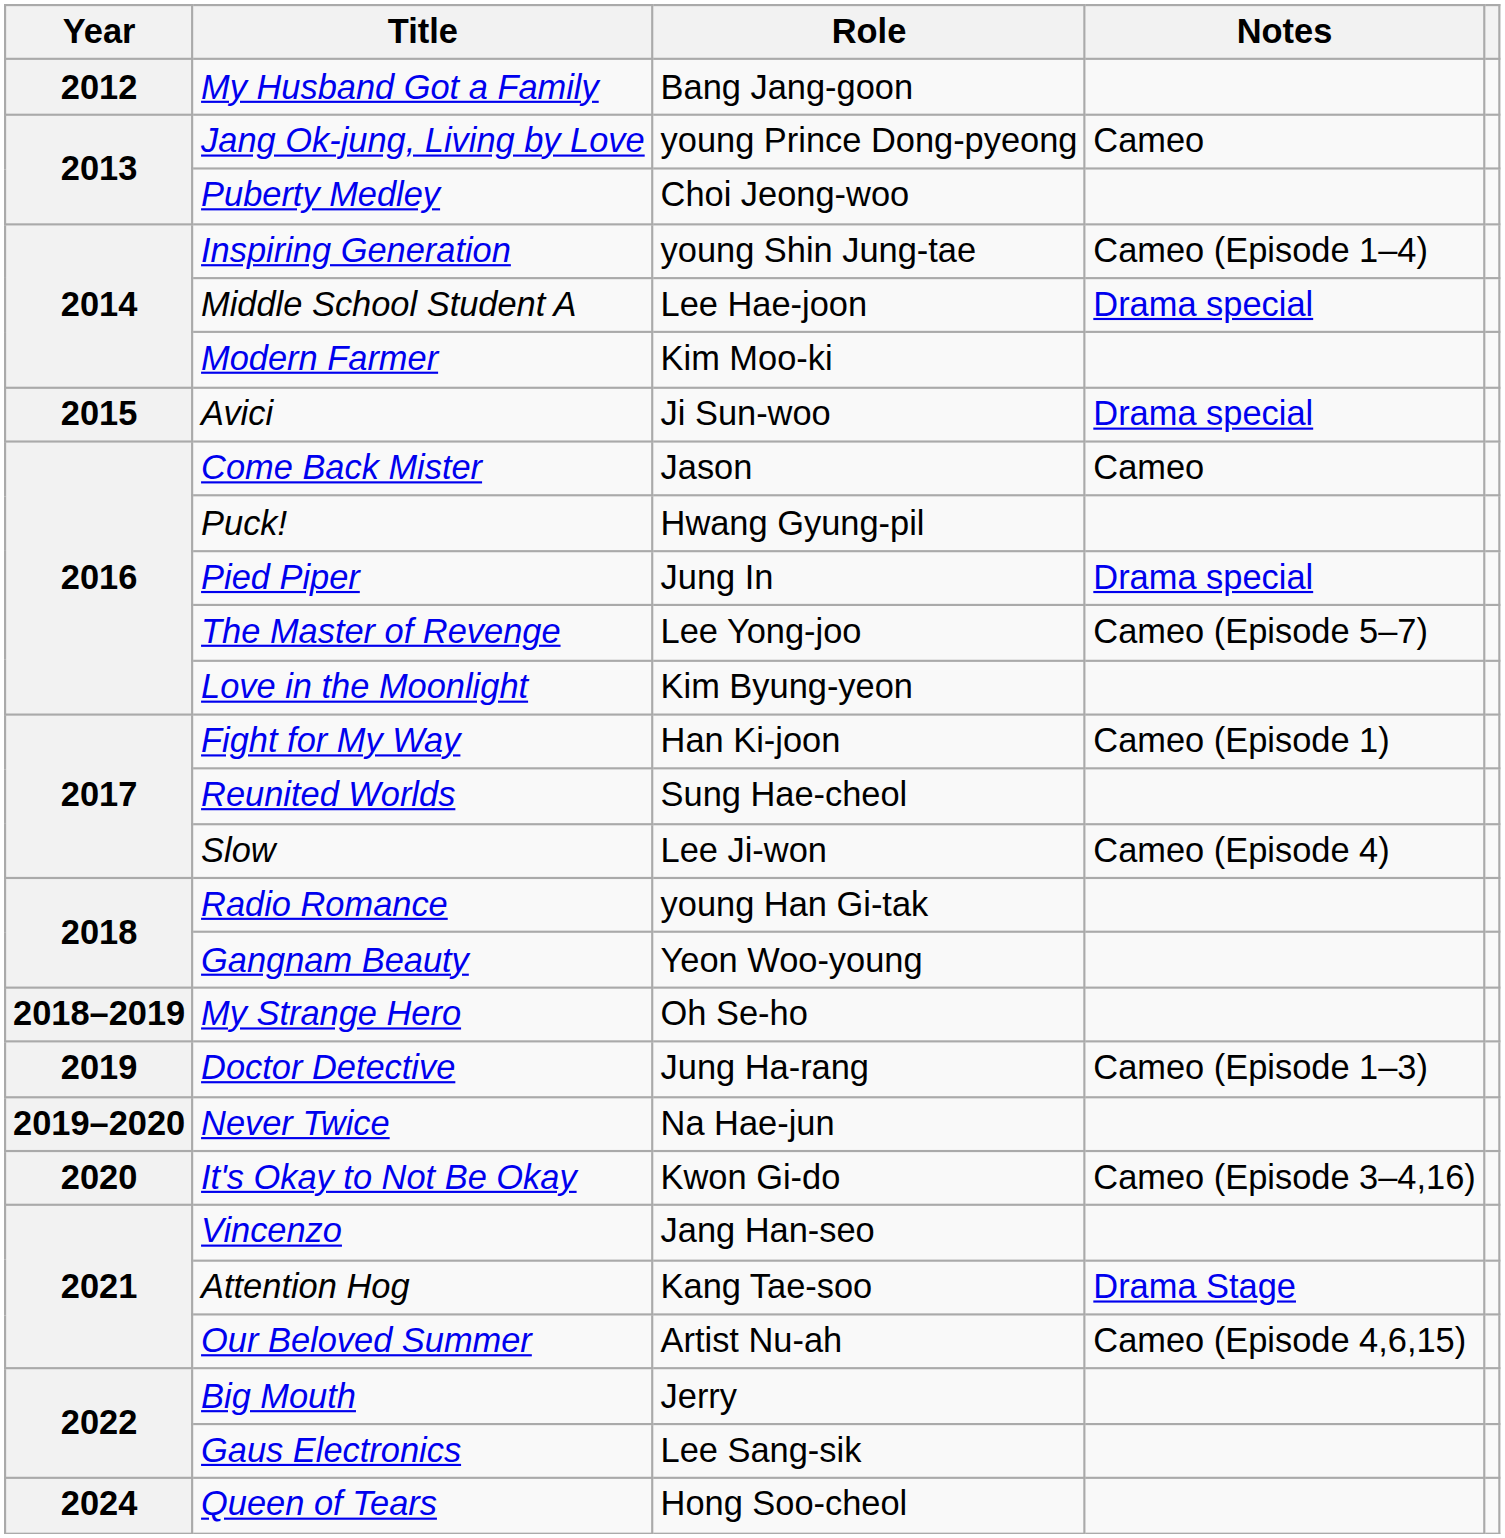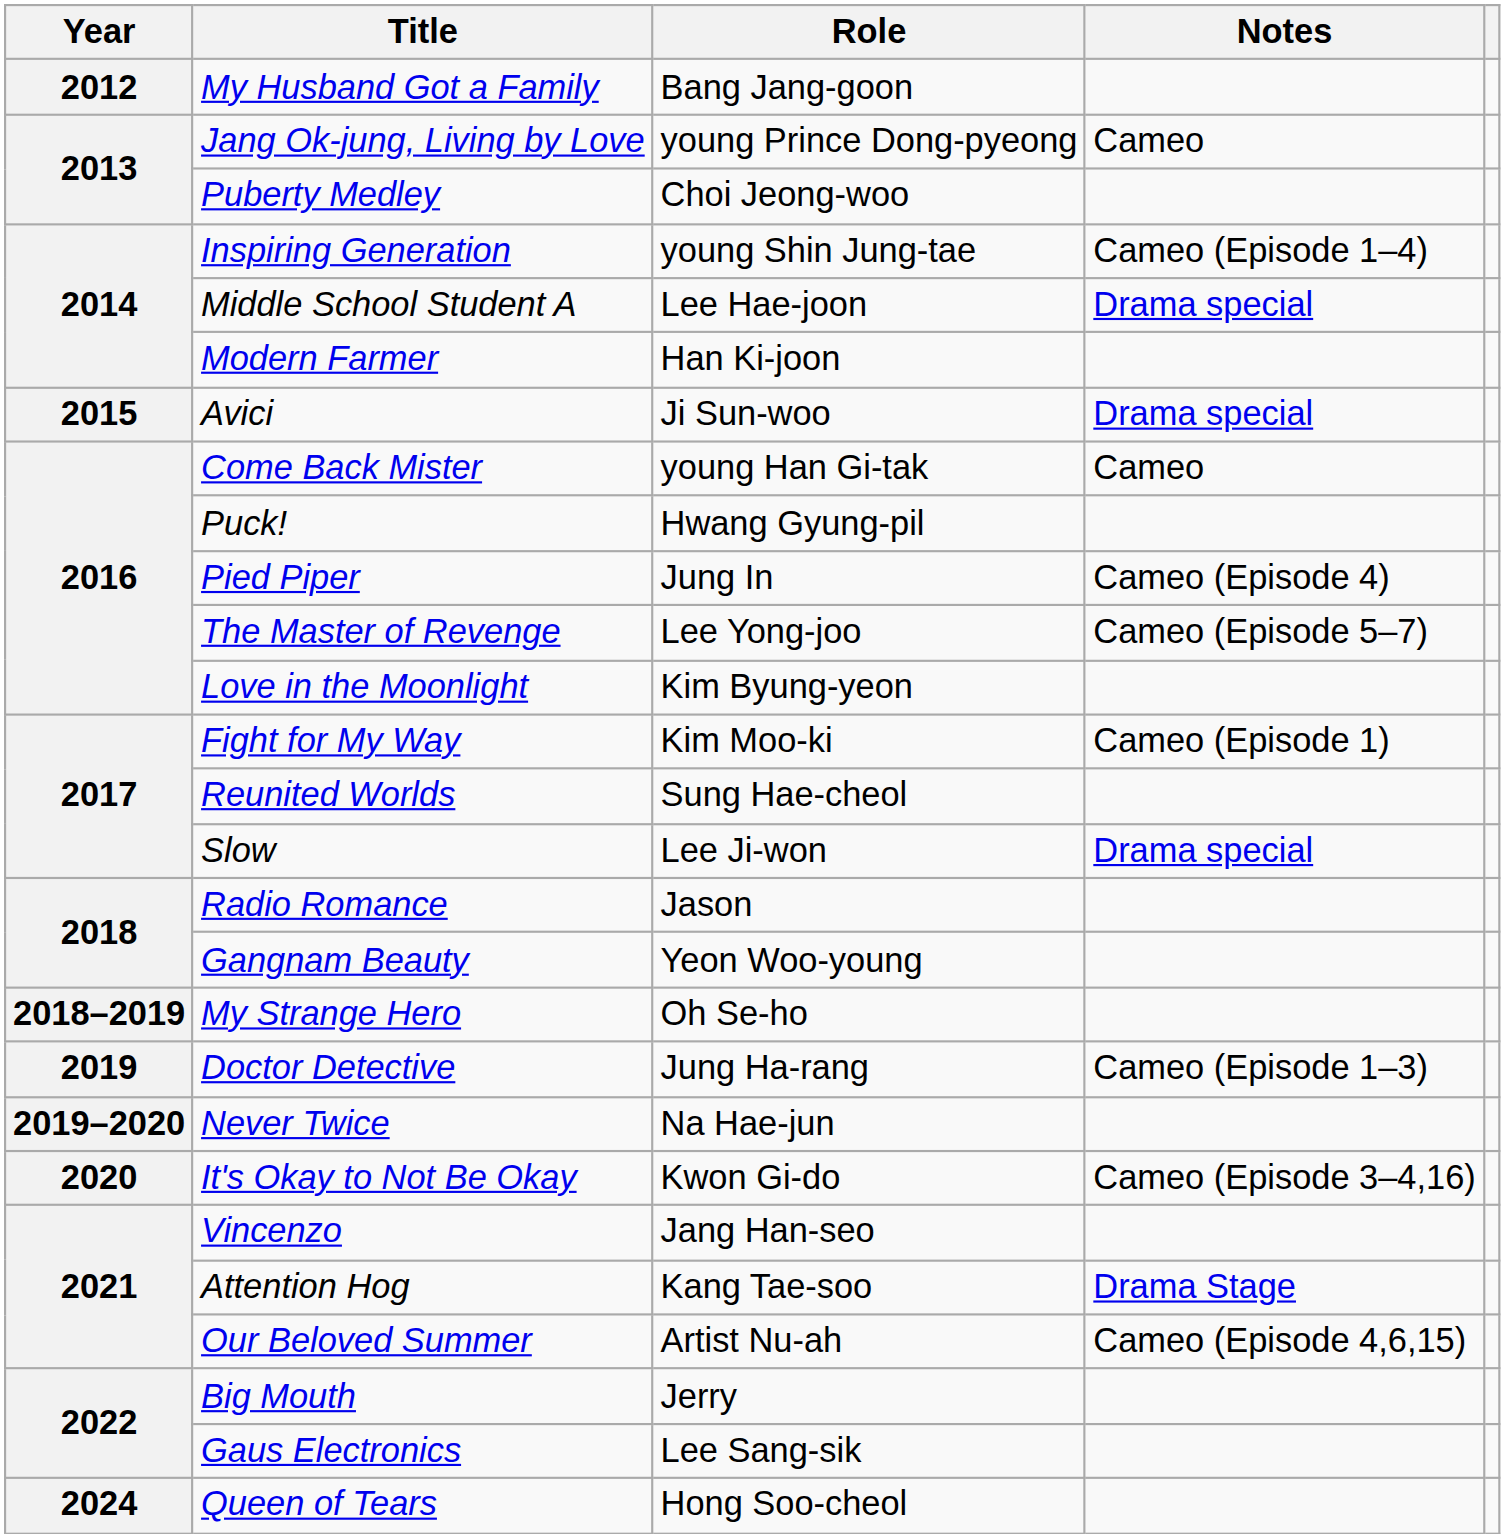 <table class="wikitable plainrowheaders sortable">
 <tr>
 <th scope="col">Year</th>
 <th scope="col">Title</th>
 <th scope="col">Role</th>
 <th scope="col">Notes</th>
 <th scope="col" class="unsortable"></th>
 </tr>
 <tr>
 <th scope="row">2012</th>
 <td><em><a href='#'>My Husband Got a Family</a></em></td>
 <td>Bang Jang-goon</td>
 <td></td>
 <td style="text-align:center"></td>
 </tr>
 <tr>
 <th scope="row" rowspan="2">2013</th>
 <td><em><a href='#'>Jang Ok-jung, Living by Love</a></em></td>
 <td>young Prince Dong-pyeong</td>
 <td>Cameo</td>
 <td style="text-align:center"></td>
 </tr>
 <tr>
 <td><em><a href='#'>Puberty Medley</a></em></td>
 <td>Choi Jeong-woo</td>
 <td></td>
 <td style="text-align:center"></td>
 </tr>
 <tr>
 <th scope="row"  rowspan="3">2014</th>
 <td><em><a href='#'>Inspiring Generation</a></em></td>
 <td>young Shin Jung-tae</td>
 <td>Cameo (Episode 1–4)</td>
 <td style="text-align:center"></td>
 </tr>
 <tr>
 <td><em>Middle School Student A</em></td>
 <td>Lee Hae-joon</td>
 <td><a href='#'>Drama special</a></td>
 <td style="text-align:center"></td>
 </tr>
 <tr>
 <td><em><a href='#'>Modern Farmer</a></em></td>
-<td>Kim Moo-ki</td>
+<td>Han Ki-joon</td>
 <td></td>
 <td style="text-align:center"></td>
 </tr>
 <tr>
 <th scope="row">2015</th>
 <td><em>Avici</em></td>
 <td>Ji Sun-woo</td>
 <td><a href='#'>Drama special</a></td>
 <td style="text-align:center"></td>
 </tr>
 <tr>
 <th scope="row" rowspan="5">2016</th>
 <td><em><a href='#'>Come Back Mister</a></em></td>
-<td>Jason</td>
+<td>young Han Gi-tak</td>
 <td>Cameo</td>
 <td style="text-align:center"></td>
 </tr>
 <tr>
 <td><em>Puck! </em></td>
 <td>Hwang Gyung-pil</td>
 <td></td>
 <td style="text-align:center"></td>
 </tr>
 <tr>
 <td><em><a href='#'>Pied Piper</a></em></td>
 <td>Jung In</td>
-<td><a href='#'>Drama special</a></td>
+<td>Cameo (Episode 4)</td>
 <td style="text-align:center"></td>
 </tr>
 <tr>
 <td><em><a href='#'>The Master of Revenge</a></em></td>
 <td>Lee Yong-joo</td>
 <td>Cameo (Episode 5–7)</td>
 <td style="text-align:center"></td>
 </tr>
 <tr>
 <td><em><a href='#'>Love in the Moonlight</a></em></td>
 <td>Kim Byung-yeon</td>
 <td></td>
 <td style="text-align:center"></td>
 </tr>
 <tr>
 <th scope="row"  rowspan="3">2017</th>
 <td><em><a href='#'>Fight for My Way</a></em></td>
-<td>Han Ki-joon</td>
+<td>Kim Moo-ki</td>
 <td>Cameo (Episode 1)</td>
 <td style="text-align:center"></td>
 </tr>
 <tr>
 <td><em><a href='#'>Reunited Worlds</a></em></td>
 <td>Sung Hae-cheol</td>
 <td></td>
 <td style="text-align:center"></td>
 </tr>
 <tr>
 <td><em>Slow</em></td>
 <td>Lee Ji-won</td>
-<td>Cameo (Episode 4)</td>
+<td><a href='#'>Drama special</a></td>
 <td style="text-align:center"></td>
 </tr>
 <tr>
 <th scope="row"  rowspan="2">2018</th>
 <td><em><a href='#'>Radio Romance</a></em></td>
-<td>young Han Gi-tak</td>
+<td>Jason</td>
 <td></td>
 <td style="text-align:center"></td>
 </tr>
 <tr>
 <td><em><a href='#'>Gangnam Beauty</a></em></td>
 <td>Yeon Woo-young</td>
 <td></td>
 <td style="text-align:center"></td>
 </tr>
 <tr>
 <th scope="row">2018–2019</th>
 <td><em><a href='#'>My Strange Hero</a></em></td>
 <td>Oh Se-ho</td>
 <td></td>
 <td style="text-align:center"></td>
 </tr>
 <tr>
 <th scope="row">2019</th>
 <td><em><a href='#'>Doctor Detective</a></em></td>
 <td>Jung Ha-rang</td>
 <td>Cameo (Episode 1–3)</td>
 <td style="text-align:center"></td>
 </tr>
 <tr>
 <th scope="row">2019–2020</th>
 <td><em><a href='#'>Never Twice</a></em></td>
 <td>Na Hae-jun</td>
 <td></td>
 <td style="text-align:center"></td>
 </tr>
 <tr>
 <th scope="row">2020</th>
 <td><em><a href='#'>It's Okay to Not Be Okay</a></em></td>
 <td>Kwon Gi-do</td>
 <td>Cameo (Episode 3–4,16)</td>
 <td style="text-align:center"></td>
 </tr>
 <tr>
 <th scope="row"  rowspan="3">2021</th>
 <td><em><a href='#'>Vincenzo</a></em></td>
 <td>Jang Han-seo</td>
 <td></td>
 <td style="text-align:center"></td>
 </tr>
 <tr>
 <td><em>Attention Hog</em></td>
 <td>Kang Tae-soo</td>
 <td><a href='#'>Drama Stage</a></td>
 <td style="text-align:center"></td>
 </tr>
 <tr>
 <td><em><a href='#'>Our Beloved Summer</a></em></td>
 <td>Artist Nu-ah</td>
 <td>Cameo (Episode 4,6,15)</td>
 <td style="text-align:center"></td>
 </tr>
 <tr>
 <th scope="row" rowspan="2">2022</th>
 <td><em><a href='#'>Big Mouth</a></em></td>
 <td>Jerry</td>
 <td></td>
 <td style="text-align:center"></td>
 </tr>
 <tr>
 <td><em><a href='#'>Gaus Electronics</a></em></td>
 <td>Lee Sang-sik</td>
 <td></td>
 <td style="text-align:center"></td>
 </tr>
 <tr>
 <th scope="row">2024</th>
 <td><em><a href='#'>Queen of Tears</a></em></td>
 <td>Hong Soo-cheol</td>
 <td></td>
 <td style="text-align:center"></td>
 </tr>
 </table>
